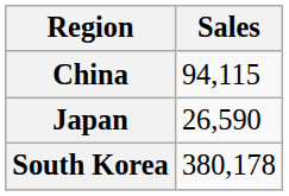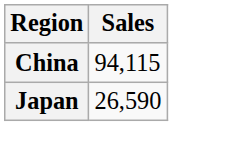 <table class="wikitable plainrowheaders">
 <tr>
 <th>Region</th>
 <th>Sales</th>
 </tr>
 <tr>
 <th scope="row">China</th>
 <td>94,115</td>
 </tr>
 <tr>
 <th scope="row">Japan</th>
 <td>26,590</td>
 </tr>
-<tr>
-<th scope="row">South Korea</th>
-<td>380,178</td>
-</tr>
 </table>
